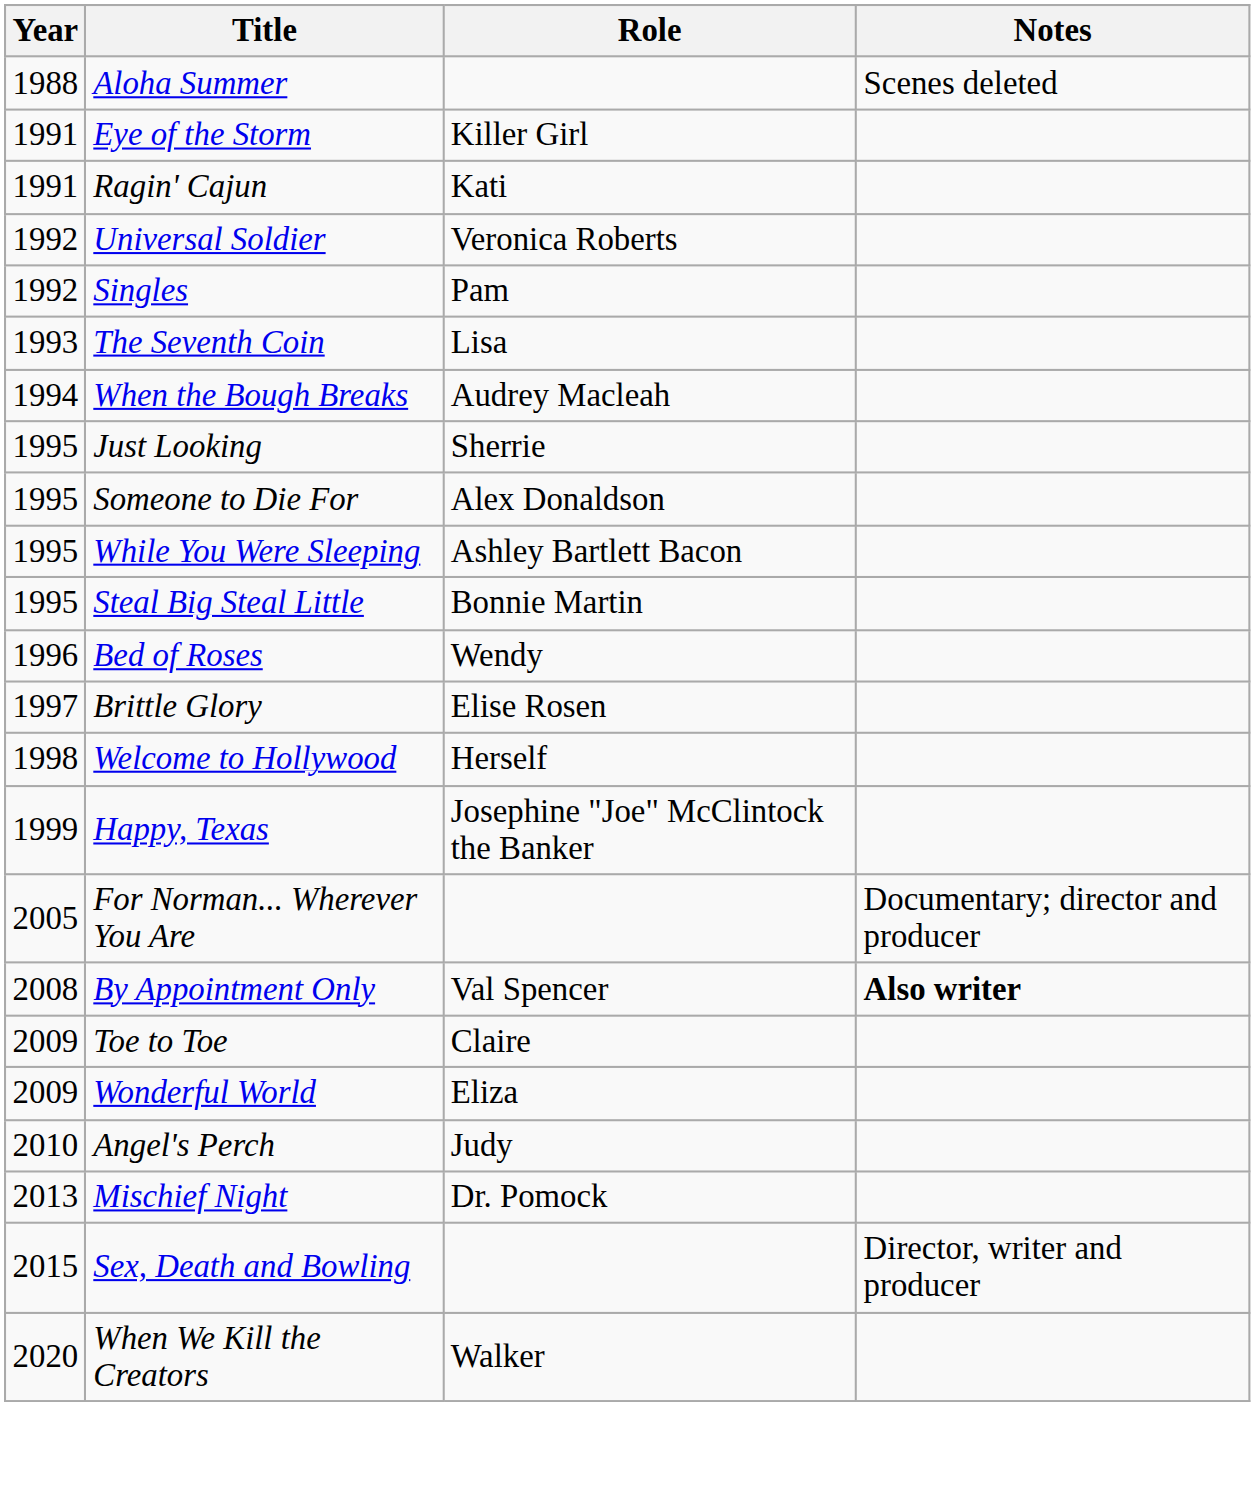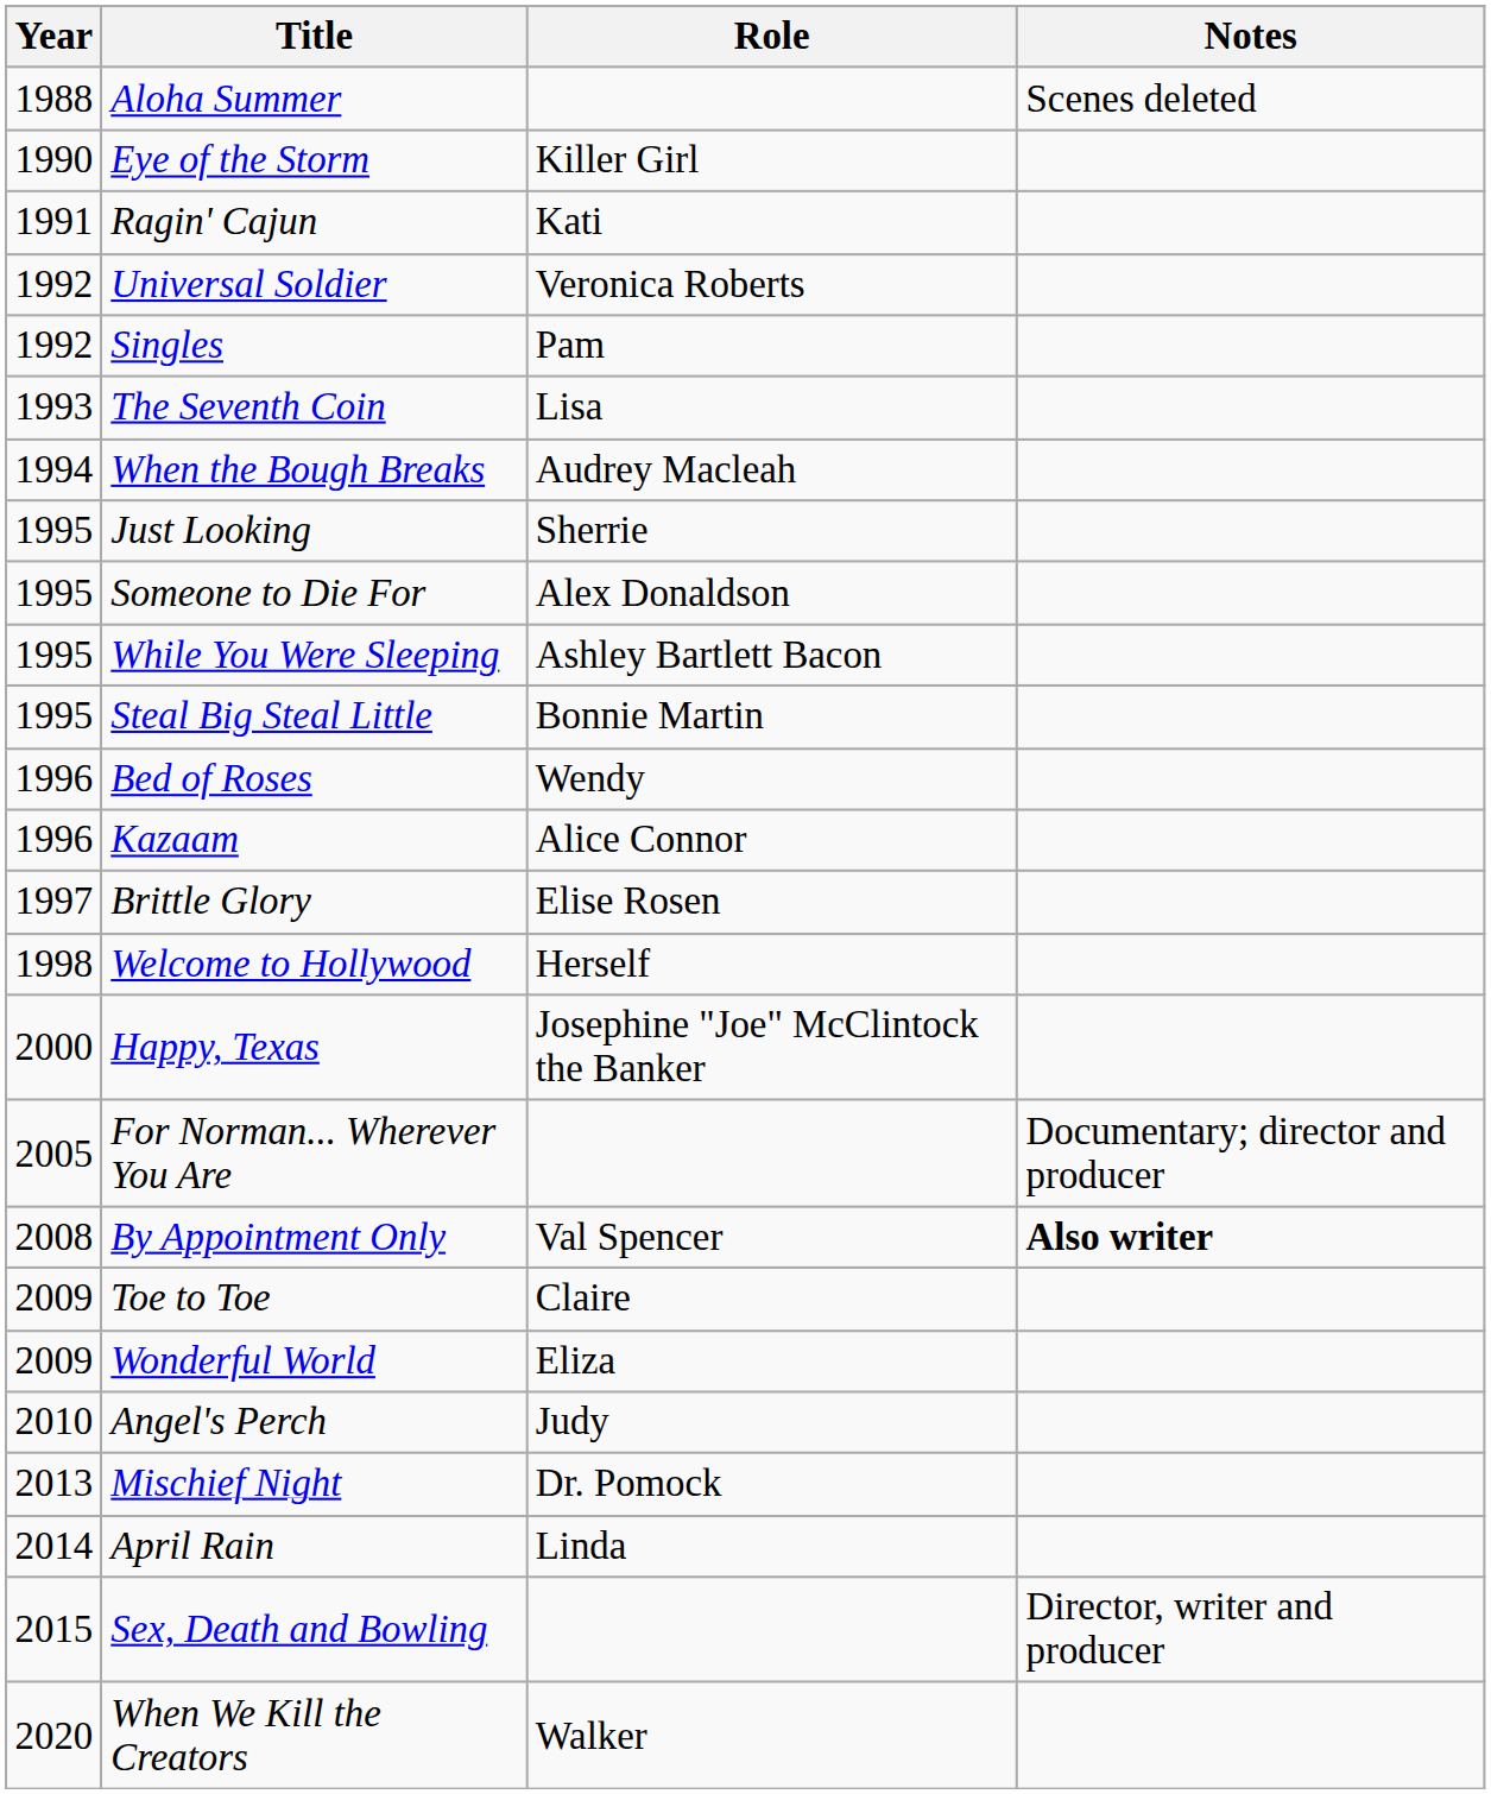 <table class="wikitable sortable">
 <tr>
 <th>Year</th>
 <th>Title</th>
 <th>Role</th>
 <th class="unsortable">Notes</th>
 </tr>
 <tr>
 <td>1988</td>
 <td><em><a href='#'>Aloha Summer</a></em></td>
 <td></td>
 <td>Scenes deleted</td>
 </tr>
 <tr>
-<td>1991</td>
+<td>1990</td>
 <td><em><a href='#'>Eye of the Storm</a></em></td>
 <td>Killer Girl</td>
 <td></td>
 </tr>
 <tr>
 <td>1991</td>
 <td><em>Ragin' Cajun</em></td>
 <td>Kati</td>
 <td></td>
 </tr>
 <tr>
 <td>1992</td>
 <td><em><a href='#'>Universal Soldier</a></em></td>
 <td>Veronica Roberts</td>
 <td></td>
 </tr>
 <tr>
 <td>1992</td>
 <td><em><a href='#'>Singles</a></em></td>
 <td>Pam</td>
 <td></td>
 </tr>
 <tr>
 <td>1993</td>
 <td><em><a href='#'>The Seventh Coin</a></em></td>
 <td>Lisa</td>
 <td></td>
 </tr>
 <tr>
 <td>1994</td>
 <td><em><a href='#'>When the Bough Breaks</a></em></td>
 <td>Audrey Macleah</td>
 <td></td>
 </tr>
 <tr>
 <td>1995</td>
 <td><em>Just Looking</em></td>
 <td>Sherrie</td>
 <td></td>
 </tr>
 <tr>
 <td>1995</td>
 <td><em>Someone to Die For</em></td>
 <td>Alex Donaldson</td>
 <td></td>
 </tr>
 <tr>
 <td>1995</td>
 <td><em><a href='#'>While You Were Sleeping</a></em></td>
 <td>Ashley Bartlett Bacon</td>
 <td></td>
 </tr>
 <tr>
 <td>1995</td>
 <td><em><a href='#'>Steal Big Steal Little</a></em></td>
 <td>Bonnie Martin</td>
 <td></td>
 </tr>
 <tr>
 <td>1996</td>
 <td><em><a href='#'>Bed of Roses</a></em></td>
 <td>Wendy</td>
 <td></td>
 </tr>
 <tr>
+<td>1996</td>
+<td><em><a href='#'>Kazaam</a></em></td>
+<td>Alice Connor</td>
+<td></td>
+</tr>
+<tr>
 <td>1997</td>
 <td><em>Brittle Glory</em></td>
 <td>Elise Rosen</td>
 <td></td>
 </tr>
 <tr>
 <td>1998</td>
 <td><em><a href='#'>Welcome to Hollywood</a></em></td>
 <td>Herself</td>
 <td></td>
 </tr>
 <tr>
-<td>1999</td>
+<td>2000</td>
 <td><em><a href='#'>Happy, Texas</a></em></td>
 <td>Josephine "Joe" McClintock the Banker</td>
 <td></td>
 </tr>
 <tr>
 <td>2005</td>
 <td><em>For Norman... Wherever You Are</em></td>
 <td></td>
 <td>Documentary; director and producer</td>
 </tr>
 <tr>
 <td>2008</td>
 <td><em><a href='#'>By Appointment Only</a></em></td>
 <td>Val Spencer</td>
 <td><strong>Also writer</strong></td>
 </tr>
 <tr>
 <td>2009</td>
 <td><em>Toe to Toe</em></td>
 <td>Claire</td>
 <td></td>
 </tr>
 <tr>
 <td>2009</td>
 <td><em><a href='#'>Wonderful World</a></em></td>
 <td>Eliza</td>
 <td></td>
 </tr>
 <tr>
 <td>2010</td>
 <td><em>Angel's Perch</em></td>
 <td>Judy</td>
 <td></td>
 </tr>
 <tr>
 <td>2013</td>
 <td><em><a href='#'>Mischief Night</a></em></td>
 <td>Dr. Pomock</td>
 <td></td>
 </tr>
 <tr>
+<td>2014</td>
+<td><em>April Rain</em></td>
+<td>Linda</td>
+<td></td>
+</tr>
+<tr>
 <td>2015</td>
 <td><em><a href='#'>Sex, Death and Bowling</a></em></td>
 <td></td>
 <td>Director, writer and producer</td>
 </tr>
 <tr>
 <td>2020</td>
 <td><em>When We Kill the Creators</em></td>
 <td>Walker</td>
 <td></td>
 </tr>
 </table>
